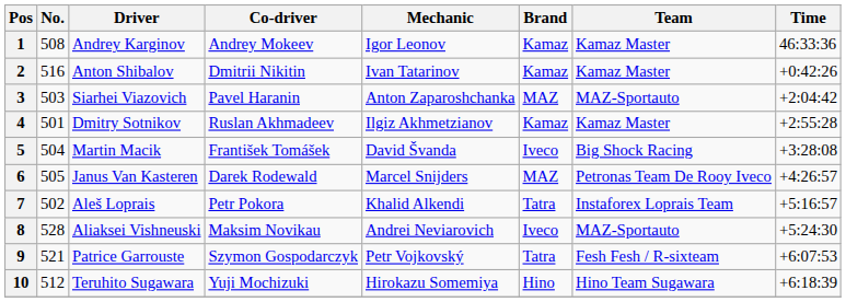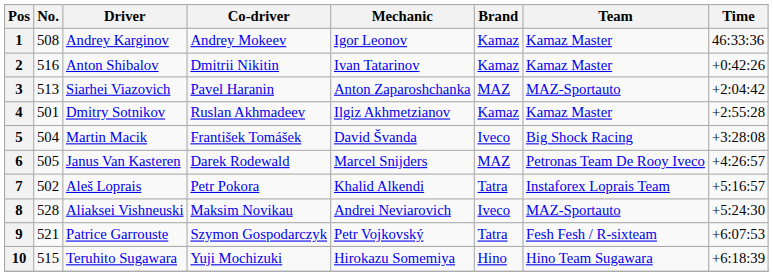 <table class="wikitable" style="font-size:85%">
 <tr>
 <th>Pos</th>
 <th>No.</th>
 <th>Driver</th>
 <th>Co-driver</th>
 <th>Mechanic</th>
 <th>Brand</th>
 <th>Team</th>
 <th>Time</th>
 </tr>
 <tr>
 <th>1</th>
 <td align="center">508</td>
 <td> <a href='#'>Andrey Karginov</a></td>
 <td> <a href='#'>Andrey Mokeev</a></td>
 <td> <a href='#'>Igor Leonov</a></td>
 <td><a href='#'>Kamaz</a></td>
 <td><a href='#'>Kamaz Master</a></td>
 <td>46:33:36</td>
 </tr>
 <tr>
 <th>2</th>
 <td align="center">516</td>
 <td> <a href='#'>Anton Shibalov</a></td>
 <td> <a href='#'>Dmitrii Nikitin</a></td>
 <td> <a href='#'>Ivan Tatarinov</a></td>
 <td><a href='#'>Kamaz</a></td>
 <td><a href='#'>Kamaz Master</a></td>
 <td>+0:42:26</td>
 </tr>
 <tr>
 <th>3</th>
-<td align="center">503</td>
+<td align="center">513</td>
 <td> <a href='#'>Siarhei Viazovich</a></td>
 <td> <a href='#'>Pavel Haranin</a></td>
 <td> <a href='#'>Anton Zaparoshchanka</a></td>
 <td><a href='#'>MAZ</a></td>
 <td><a href='#'>MAZ-Sportauto</a></td>
 <td>+2:04:42</td>
 </tr>
 <tr>
 <th>4</th>
 <td align="center">501</td>
 <td> <a href='#'>Dmitry Sotnikov</a></td>
 <td> <a href='#'>Ruslan Akhmadeev</a></td>
 <td> <a href='#'>Ilgiz Akhmetzianov</a></td>
 <td><a href='#'>Kamaz</a></td>
 <td><a href='#'>Kamaz Master</a></td>
 <td>+2:55:28</td>
 </tr>
 <tr>
 <th>5</th>
 <td align="center">504</td>
 <td> <a href='#'>Martin Macik</a></td>
 <td> <a href='#'>František Tomášek</a></td>
 <td> <a href='#'>David Švanda</a></td>
 <td><a href='#'>Iveco</a></td>
 <td><a href='#'>Big Shock Racing</a></td>
 <td>+3:28:08</td>
 </tr>
 <tr>
 <th>6</th>
 <td align="center">505</td>
 <td> <a href='#'>Janus Van Kasteren</a></td>
 <td> <a href='#'>Darek Rodewald</a></td>
 <td> <a href='#'>Marcel Snijders</a></td>
 <td><a href='#'>MAZ</a></td>
 <td><a href='#'>Petronas Team De Rooy Iveco</a></td>
 <td>+4:26:57</td>
 </tr>
 <tr>
 <th>7</th>
 <td align="center">502</td>
 <td> <a href='#'>Aleš Loprais</a></td>
 <td> <a href='#'>Petr Pokora</a></td>
 <td> <a href='#'>Khalid Alkendi</a></td>
 <td><a href='#'>Tatra</a></td>
 <td><a href='#'>Instaforex Loprais Team</a></td>
 <td>+5:16:57</td>
 </tr>
 <tr>
 <th>8</th>
 <td align="center">528</td>
 <td> <a href='#'>Aliaksei Vishneuski</a></td>
 <td> <a href='#'>Maksim Novikau</a></td>
 <td> <a href='#'>Andrei Neviarovich</a></td>
 <td><a href='#'>Iveco</a></td>
 <td><a href='#'>MAZ-Sportauto</a></td>
 <td>+5:24:30</td>
 </tr>
 <tr>
 <th>9</th>
 <td align="center">521</td>
 <td> <a href='#'>Patrice Garrouste</a></td>
 <td> <a href='#'>Szymon Gospodarczyk</a></td>
 <td> <a href='#'>Petr Vojkovský</a></td>
 <td><a href='#'>Tatra</a></td>
 <td><a href='#'>Fesh Fesh / R-sixteam</a></td>
 <td>+6:07:53</td>
 </tr>
 <tr>
 <th>10</th>
-<td align="center">512</td>
+<td align="center">515</td>
 <td> <a href='#'>Teruhito Sugawara</a></td>
 <td> <a href='#'>Yuji Mochizuki</a></td>
 <td> <a href='#'>Hirokazu Somemiya</a></td>
 <td><a href='#'>Hino</a></td>
 <td><a href='#'>Hino Team Sugawara</a></td>
 <td>+6:18:39</td>
 </tr>
 <tr>
 </tr>
 </table>
